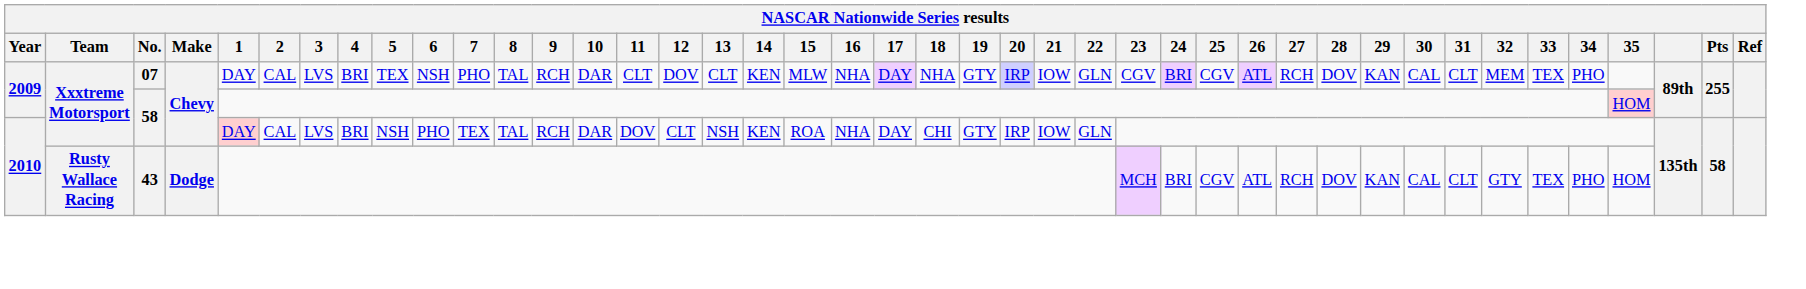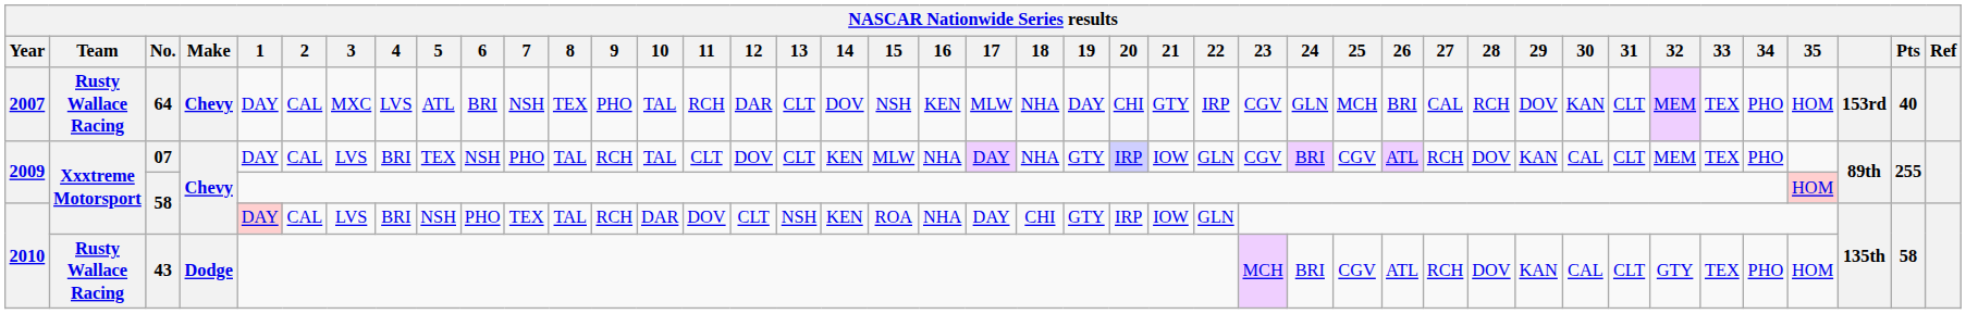 <table class="wikitable" style="text-align:center; font-size:75%">
 <tr>
 <th colspan=42><a href='#'>NASCAR Nationwide Series</a> results</th>
 </tr>
 <tr>
 <th>Year</th>
 <th>Team</th>
 <th>No.</th>
 <th>Make</th>
 <th>1</th>
 <th>2</th>
 <th>3</th>
 <th>4</th>
 <th>5</th>
 <th>6</th>
 <th>7</th>
 <th>8</th>
 <th>9</th>
 <th>10</th>
 <th>11</th>
 <th>12</th>
 <th>13</th>
 <th>14</th>
 <th>15</th>
 <th>16</th>
 <th>17</th>
 <th>18</th>
 <th>19</th>
 <th>20</th>
 <th>21</th>
 <th>22</th>
 <th>23</th>
 <th>24</th>
 <th>25</th>
 <th>26</th>
 <th>27</th>
 <th>28</th>
 <th>29</th>
 <th>30</th>
 <th>31</th>
 <th>32</th>
 <th>33</th>
 <th>34</th>
 <th>35</th>
 <th></th>
 <th>Pts</th>
 <th>Ref</th>
 </tr>
 <tr>
+<th><a href='#'>2007</a></th>
+<th><a href='#'>Rusty Wallace Racing</a></th>
+<th>64</th>
+<th><a href='#'>Chevy</a></th>
+<td><a href='#'>DAY</a></td>
+<td><a href='#'>CAL</a></td>
+<td><a href='#'>MXC</a></td>
+<td><a href='#'>LVS</a></td>
+<td><a href='#'>ATL</a></td>
+<td><a href='#'>BRI</a></td>
+<td><a href='#'>NSH</a></td>
+<td><a href='#'>TEX</a></td>
+<td><a href='#'>PHO</a></td>
+<td><a href='#'>TAL</a></td>
+<td><a href='#'>RCH</a></td>
+<td><a href='#'>DAR</a></td>
+<td><a href='#'>CLT</a></td>
+<td><a href='#'>DOV</a></td>
+<td><a href='#'>NSH</a></td>
+<td><a href='#'>KEN</a></td>
+<td><a href='#'>MLW</a></td>
+<td><a href='#'>NHA</a></td>
+<td><a href='#'>DAY</a></td>
+<td><a href='#'>CHI</a></td>
+<td><a href='#'>GTY</a></td>
+<td><a href='#'>IRP</a></td>
+<td><a href='#'>CGV</a></td>
+<td><a href='#'>GLN</a></td>
+<td><a href='#'>MCH</a></td>
+<td><a href='#'>BRI</a></td>
+<td><a href='#'>CAL</a></td>
+<td><a href='#'>RCH</a></td>
+<td><a href='#'>DOV</a></td>
+<td><a href='#'>KAN</a></td>
+<td><a href='#'>CLT</a></td>
+<td style="background:#EFCFFF;"><a href='#'>MEM</a><br></td>
+<td><a href='#'>TEX</a></td>
+<td><a href='#'>PHO</a></td>
+<td><a href='#'>HOM</a></td>
+<th>153rd</th>
+<th>40</th>
+<th></th>
+</tr>
+<tr>
 <th rowspan=2><a href='#'>2009</a></th>
 <th rowspan=3><a href='#'>Xxxtreme Motorsport</a></th>
 <th>07</th>
 <th rowspan=3><a href='#'>Chevy</a></th>
 <td><a href='#'>DAY</a></td>
 <td><a href='#'>CAL</a></td>
 <td><a href='#'>LVS</a></td>
 <td><a href='#'>BRI</a></td>
 <td><a href='#'>TEX</a></td>
 <td><a href='#'>NSH</a></td>
 <td><a href='#'>PHO</a></td>
 <td><a href='#'>TAL</a></td>
 <td><a href='#'>RCH</a></td>
-<td><a href='#'>DAR</a></td>
+<td><a href='#'>TAL</a></td>
 <td><a href='#'>CLT</a></td>
 <td><a href='#'>DOV</a></td>
 <td><a href='#'>CLT</a></td>
 <td><a href='#'>KEN</a></td>
 <td><a href='#'>MLW</a></td>
 <td><a href='#'>NHA</a></td>
 <td style="background:#EFCFFF;"><a href='#'>DAY</a><br></td>
 <td><a href='#'>NHA</a></td>
 <td><a href='#'>GTY</a></td>
 <td style="background:#CFCFFF;"><a href='#'>IRP</a><br></td>
 <td><a href='#'>IOW</a></td>
 <td><a href='#'>GLN</a></td>
 <td><a href='#'>CGV</a></td>
 <td style="background:#EFCFFF;"><a href='#'>BRI</a><br></td>
 <td><a href='#'>CGV</a></td>
 <td style="background:#EFCFFF;"><a href='#'>ATL</a><br></td>
 <td><a href='#'>RCH</a></td>
 <td><a href='#'>DOV</a></td>
 <td><a href='#'>KAN</a></td>
 <td><a href='#'>CAL</a></td>
 <td><a href='#'>CLT</a></td>
 <td><a href='#'>MEM</a></td>
 <td><a href='#'>TEX</a></td>
 <td><a href='#'>PHO</a></td>
 <td></td>
 <th rowspan=2>89th</th>
 <th rowspan=2>255</th>
 <th rowspan=2></th>
 </tr>
 <tr>
 <th rowspan=2>58</th>
 <td colspan=34></td>
 <td style="background:#FFCFCF;"><a href='#'>HOM</a><br></td>
 </tr>
 <tr>
 <th rowspan=2><a href='#'>2010</a></th>
 <td style="background:#FFCFCF;"><a href='#'>DAY</a><br></td>
 <td><a href='#'>CAL</a></td>
 <td><a href='#'>LVS</a></td>
 <td><a href='#'>BRI</a></td>
 <td><a href='#'>NSH</a></td>
 <td><a href='#'>PHO</a></td>
 <td><a href='#'>TEX</a></td>
 <td><a href='#'>TAL</a></td>
 <td><a href='#'>RCH</a></td>
 <td><a href='#'>DAR</a></td>
 <td><a href='#'>DOV</a></td>
 <td><a href='#'>CLT</a></td>
 <td><a href='#'>NSH</a></td>
 <td><a href='#'>KEN</a></td>
 <td><a href='#'>ROA</a></td>
 <td><a href='#'>NHA</a></td>
 <td><a href='#'>DAY</a></td>
 <td><a href='#'>CHI</a></td>
 <td><a href='#'>GTY</a></td>
 <td><a href='#'>IRP</a></td>
 <td><a href='#'>IOW</a></td>
 <td><a href='#'>GLN</a></td>
 <td colspan=13></td>
 <th rowspan=2>135th</th>
 <th rowspan=2>58</th>
 <th rowspan=2></th>
 </tr>
 <tr>
 <th><a href='#'>Rusty Wallace Racing</a></th>
 <th>43</th>
 <th><a href='#'>Dodge</a></th>
 <td colspan=22></td>
 <td style="background:#EFCFFF;"><a href='#'>MCH</a><br></td>
 <td><a href='#'>BRI</a></td>
 <td><a href='#'>CGV</a></td>
 <td><a href='#'>ATL</a></td>
 <td><a href='#'>RCH</a></td>
 <td><a href='#'>DOV</a></td>
 <td><a href='#'>KAN</a></td>
 <td><a href='#'>CAL</a></td>
 <td><a href='#'>CLT</a></td>
 <td><a href='#'>GTY</a></td>
 <td><a href='#'>TEX</a></td>
 <td><a href='#'>PHO</a></td>
 <td><a href='#'>HOM</a></td>
 </tr>
 </table>
